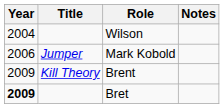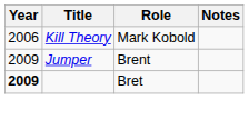 <table class="wikitable sortable">
 <tr>
 <th>Year</th>
 <th>Title</th>
 <th>Role</th>
 <th class="unsortable">Notes</th>
 </tr>
 <tr>
-<td>2004</td>
-<td><em></em></td>
-<td>Wilson</td>
-<td></td>
-</tr>
-<tr>
 <td>2006</td>
-<td><em><a href='#'>Jumper</a></em></td>
+<td><em><a href='#'>Kill Theory</a></em></td>
 <td>Mark Kobold</td>
 <td></td>
 </tr>
 <tr>
 <td>2009</td>
-<td><em><a href='#'>Kill Theory</a></em></td>
+<td><em><a href='#'>Jumper</a></em></td>
 <td>Brent</td>
 <td></td>
 </tr>
 <tr>
 <td><strong>2009</strong></td>
 <td><em></em></td>
 <td>Bret</td>
 <td></td>
 </tr>
 </table>
